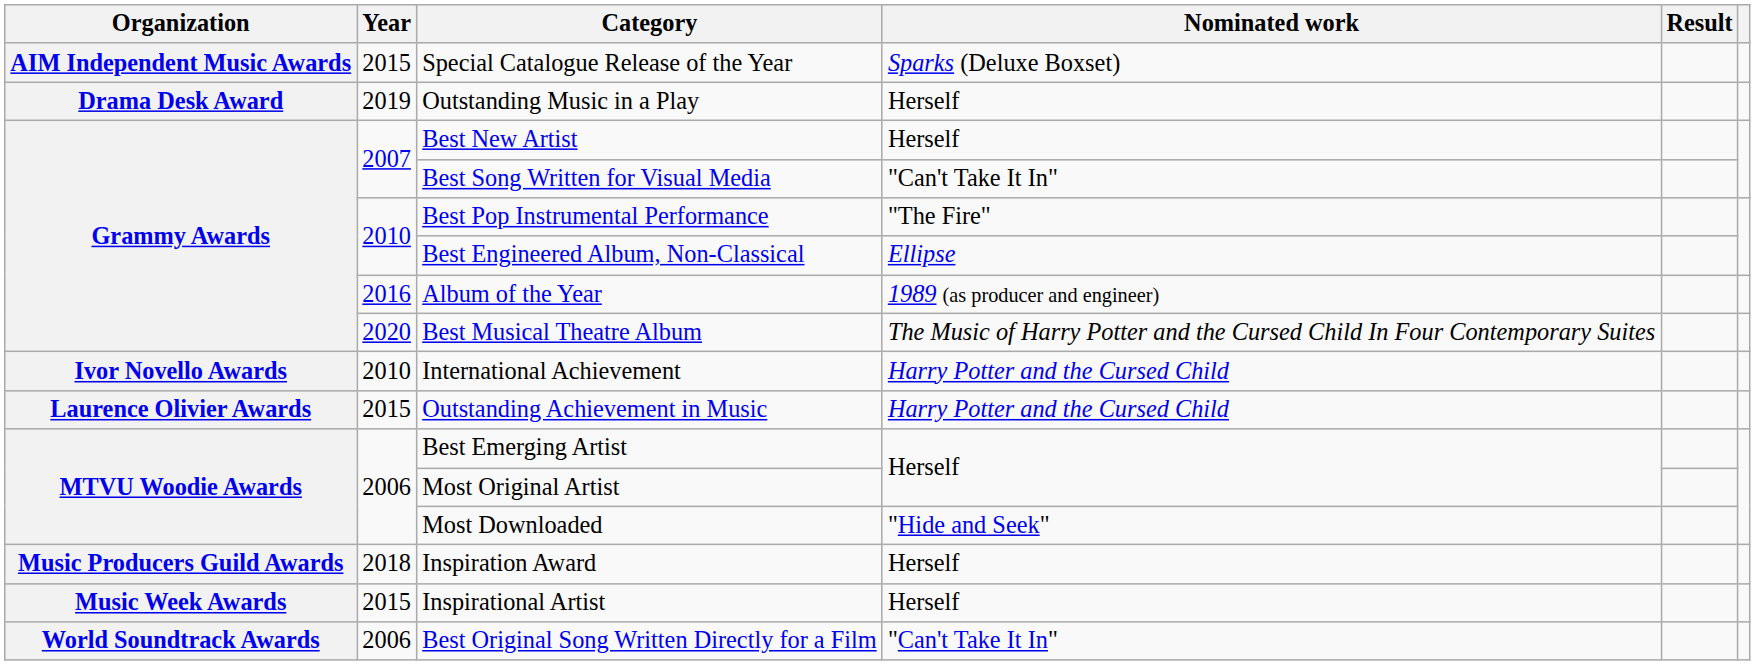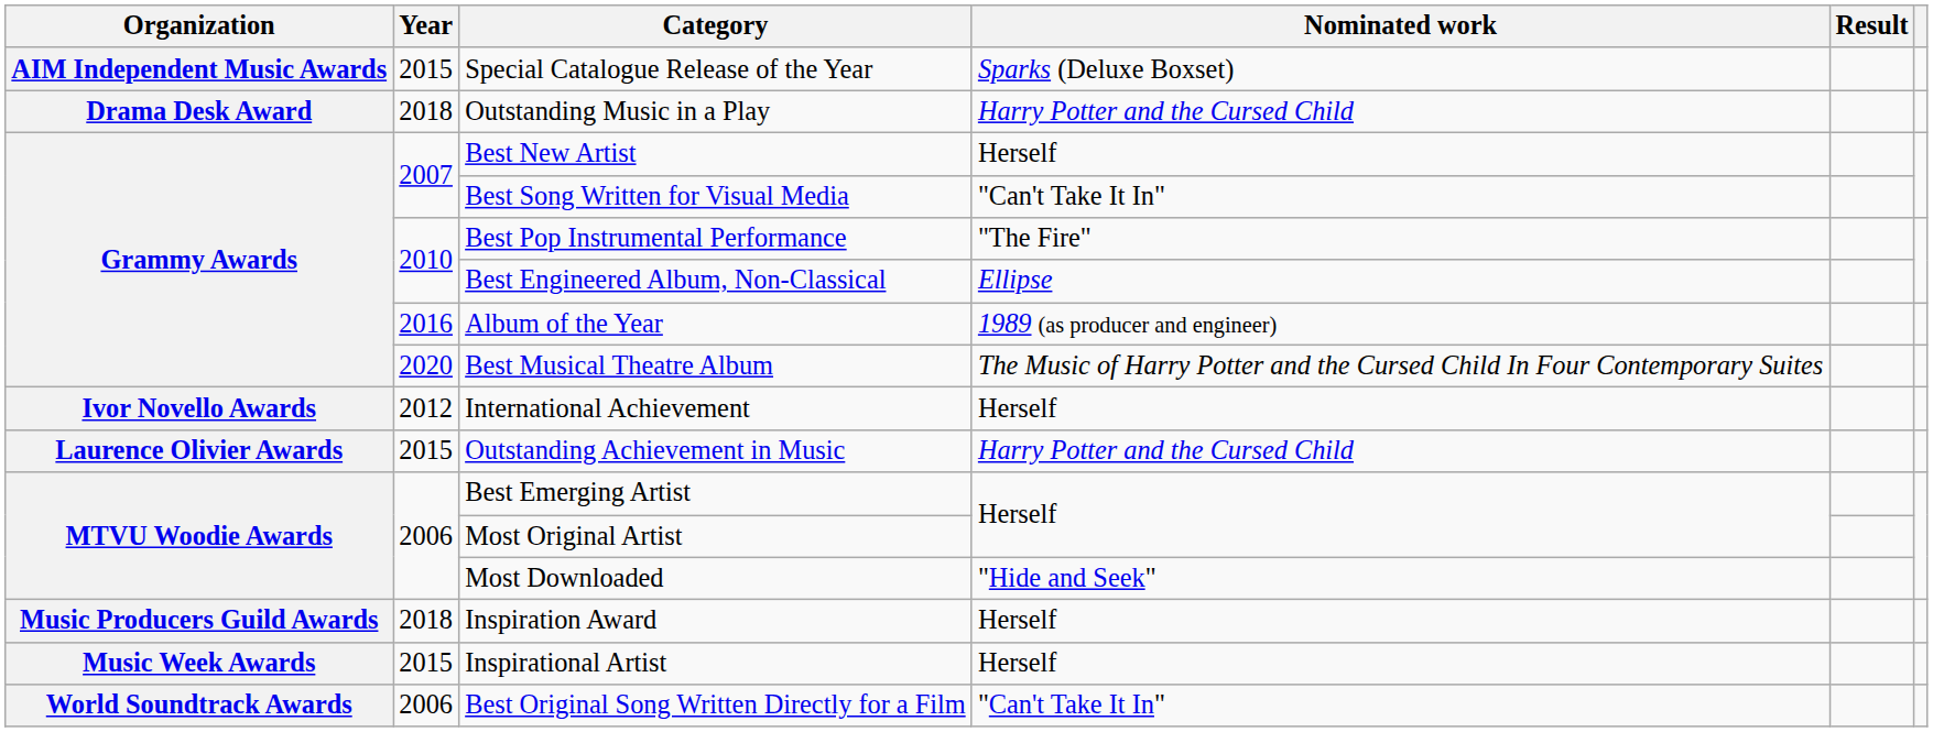 <table class="wikitable sortable plainrowheaders">
 <tr>
 <th scope="col">Organization</th>
 <th scope="col">Year</th>
 <th scope="col">Category</th>
 <th scope="col">Nominated work</th>
 <th scope="col">Result</th>
 <th scope="col" class="unsortable"></th>
 </tr>
 <tr>
 <th scope="row"><a href='#'>AIM Independent Music Awards</a></th>
 <td>2015</td>
 <td>Special Catalogue Release of the Year</td>
 <td><em><a href='#'>Sparks</a></em> (Deluxe Boxset)</td>
 <td></td>
 <td style="text-align:center;"></td>
 </tr>
 <tr>
 <th scope="row"><a href='#'>Drama Desk Award</a></th>
-<td>2019</td>
+<td>2018</td>
 <td>Outstanding Music in a Play</td>
-<td>Herself</td>
+<td><em><a href='#'>Harry Potter and the Cursed Child</a></em></td>
 <td></td>
 <td style="text-align:center;"></td>
 </tr>
 <tr>
 <th scope="row" rowspan="6"><a href='#'>Grammy Awards</a></th>
 <td rowspan="2"><a href='#'>2007</a></td>
 <td><a href='#'>Best New Artist</a></td>
 <td>Herself</td>
 <td></td>
 <td style="text-align:center;" rowspan="2"></td>
 </tr>
 <tr>
 <td><a href='#'>Best Song Written for Visual Media</a></td>
 <td>"Can't Take It In"</td>
 <td></td>
 </tr>
 <tr>
 <td rowspan="2"><a href='#'>2010</a></td>
 <td><a href='#'>Best Pop Instrumental Performance</a></td>
 <td>"The Fire"</td>
 <td></td>
 <td style="text-align:center;" rowspan="2"></td>
 </tr>
 <tr>
 <td><a href='#'>Best Engineered Album, Non-Classical</a></td>
 <td><em><a href='#'>Ellipse</a></em></td>
 <td></td>
 </tr>
 <tr>
 <td><a href='#'>2016</a></td>
 <td><a href='#'>Album of the Year</a></td>
 <td><em><a href='#'>1989</a></em> <small>(as producer and engineer)</small></td>
 <td></td>
 <td style="text-align:center;"></td>
 </tr>
 <tr>
 <td><a href='#'>2020</a></td>
 <td><a href='#'>Best Musical Theatre Album</a></td>
 <td><em>The Music of Harry Potter and the Cursed Child In Four Contemporary Suites</em></td>
 <td></td>
 <td style="text-align:center;"></td>
 </tr>
 <tr>
 <th scope="row"><a href='#'>Ivor Novello Awards</a></th>
-<td>2010</td>
+<td>2012</td>
 <td>International Achievement</td>
-<td><em><a href='#'>Harry Potter and the Cursed Child</a></em></td>
+<td>Herself</td>
 <td></td>
 <td style="text-align:center;"></td>
 </tr>
 <tr>
 <th scope="row"><a href='#'>Laurence Olivier Awards</a></th>
 <td>2015</td>
 <td><a href='#'>Outstanding Achievement in Music</a></td>
 <td><em><a href='#'>Harry Potter and the Cursed Child</a></em></td>
 <td></td>
 <td style="text-align:center;"></td>
 </tr>
 <tr>
 <th scope="row" rowspan="3"><a href='#'>MTVU Woodie Awards</a></th>
 <td rowspan="3">2006</td>
 <td>Best Emerging Artist</td>
 <td rowspan="2">Herself</td>
 <td></td>
 <td style="text-align:center;" rowspan="3"></td>
 </tr>
 <tr>
 <td>Most Original Artist</td>
 <td></td>
 </tr>
 <tr>
 <td>Most Downloaded</td>
 <td>"<a href='#'>Hide and Seek</a>"</td>
 <td></td>
 </tr>
 <tr>
 <th scope="row"><a href='#'>Music Producers Guild Awards</a></th>
 <td>2018</td>
 <td>Inspiration Award</td>
 <td>Herself</td>
 <td></td>
 <td style="text-align:center;"></td>
 </tr>
 <tr>
 <th scope="row"><a href='#'>Music Week Awards</a></th>
 <td>2015</td>
 <td>Inspirational Artist</td>
 <td>Herself</td>
 <td></td>
 <td style="text-align:center;"></td>
 </tr>
 <tr>
 <th scope="row"><a href='#'>World Soundtrack Awards</a></th>
 <td>2006</td>
 <td><a href='#'>Best Original Song Written Directly for a Film</a></td>
 <td>"<a href='#'>Can't Take It In</a>"</td>
 <td></td>
 <td style="text-align:center;"></td>
 </tr>
 </table>
